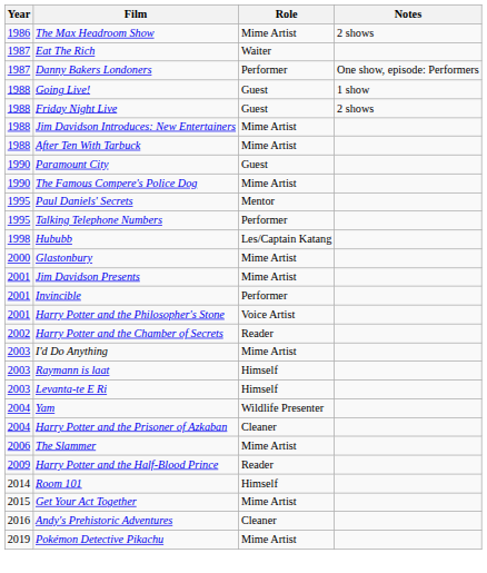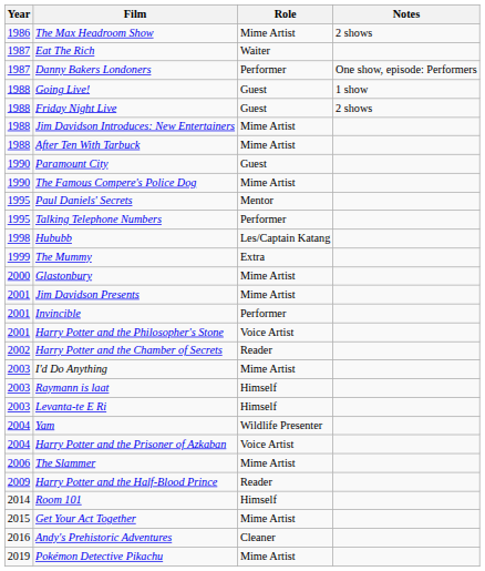 <table class="wikitable" style="font-size: 90%;">
 <tr>
 <th>Year</th>
 <th>Film</th>
 <th>Role</th>
 <th>Notes</th>
 </tr>
 <tr>
 <td><a href='#'>1986</a></td>
 <td><em><a href='#'>The Max Headroom Show</a></em></td>
 <td>Mime Artist</td>
 <td>2 shows</td>
 </tr>
 <tr>
 <td><a href='#'>1987</a></td>
 <td><em><a href='#'>Eat The Rich</a></em></td>
 <td>Waiter</td>
 <td></td>
 </tr>
 <tr>
 <td><a href='#'>1987</a></td>
 <td><em><a href='#'>Danny Bakers Londoners</a></em></td>
 <td>Performer</td>
 <td>One show, episode: Performers</td>
 </tr>
 <tr>
 <td><a href='#'>1988</a></td>
 <td><em><a href='#'>Going Live!</a></em></td>
 <td>Guest</td>
 <td>1 show</td>
 </tr>
 <tr>
 <td><a href='#'>1988</a></td>
 <td><em><a href='#'>Friday Night Live</a></em></td>
 <td>Guest</td>
 <td>2 shows</td>
 </tr>
 <tr>
 <td><a href='#'>1988</a></td>
 <td><em><a href='#'>Jim Davidson Introduces: New Entertainers</a></em></td>
 <td>Mime Artist</td>
 <td></td>
 </tr>
 <tr>
 <td><a href='#'>1988</a></td>
 <td><em><a href='#'>After Ten With Tarbuck</a></em></td>
 <td>Mime Artist</td>
 <td></td>
 </tr>
 <tr>
 <td><a href='#'>1990</a></td>
 <td><em><a href='#'>Paramount City</a></em></td>
 <td>Guest</td>
 <td></td>
 </tr>
 <tr>
 <td><a href='#'>1990</a></td>
 <td><em><a href='#'>The Famous Compere's Police Dog</a></em></td>
 <td>Mime Artist</td>
 <td></td>
 </tr>
 <tr>
 <td><a href='#'>1995</a></td>
 <td><em><a href='#'>Paul Daniels' Secrets</a></em></td>
 <td>Mentor</td>
 <td></td>
 </tr>
 <tr>
 <td><a href='#'>1995</a></td>
 <td><em><a href='#'>Talking Telephone Numbers</a></em></td>
 <td>Performer</td>
 <td></td>
 </tr>
 <tr>
 <td><a href='#'>1998</a></td>
 <td><em><a href='#'>Hububb</a></em></td>
 <td>Les/Captain Katang</td>
 <td></td>
 </tr>
 <tr>
+<td><a href='#'>1999</a></td>
+<td><em><a href='#'>The Mummy</a></em></td>
+<td>Extra</td>
+<td></td>
+</tr>
+<tr>
 <td><a href='#'>2000</a></td>
 <td><em><a href='#'>Glastonbury</a></em></td>
 <td>Mime Artist</td>
 <td></td>
 </tr>
 <tr>
 <td><a href='#'>2001</a></td>
 <td><em><a href='#'>Jim Davidson Presents</a></em></td>
 <td>Mime Artist</td>
 <td></td>
 </tr>
 <tr>
 <td><a href='#'>2001</a></td>
 <td><em><a href='#'>Invincible</a></em></td>
 <td>Performer</td>
 <td></td>
 </tr>
 <tr>
 <td><a href='#'>2001</a></td>
 <td><em><a href='#'>Harry Potter and the Philosopher's Stone</a></em></td>
 <td>Voice Artist</td>
 <td></td>
 </tr>
 <tr>
 <td><a href='#'>2002</a></td>
 <td><em><a href='#'>Harry Potter and the Chamber of Secrets</a></em></td>
 <td>Reader</td>
 <td></td>
 </tr>
 <tr>
 <td><a href='#'>2003</a></td>
 <td><em>I'd Do Anything</em></td>
 <td>Mime Artist</td>
 <td></td>
 </tr>
 <tr>
 <td><a href='#'>2003</a></td>
 <td><em><a href='#'>Raymann is laat</a></em></td>
 <td>Himself</td>
 <td></td>
 </tr>
 <tr>
 <td><a href='#'>2003</a></td>
 <td><em><a href='#'>Levanta-te E Ri</a></em></td>
 <td>Himself</td>
 <td></td>
 </tr>
 <tr>
 <td><a href='#'>2004</a></td>
 <td><em><a href='#'>Yam</a></em></td>
 <td>Wildlife Presenter</td>
 <td></td>
 </tr>
 <tr>
 <td><a href='#'>2004</a></td>
 <td><em><a href='#'>Harry Potter and the Prisoner of Azkaban</a></em></td>
-<td>Cleaner</td>
+<td>Voice Artist</td>
 <td></td>
 </tr>
 <tr>
 <td><a href='#'>2006</a></td>
 <td><em><a href='#'>The Slammer</a></em></td>
 <td>Mime Artist</td>
 <td></td>
 </tr>
 <tr>
 <td><a href='#'>2009</a></td>
 <td><em><a href='#'>Harry Potter and the Half-Blood Prince</a></em></td>
 <td>Reader</td>
 <td></td>
 </tr>
 <tr>
 <td>2014</td>
 <td><em><a href='#'>Room 101</a></em></td>
 <td>Himself</td>
 <td></td>
 </tr>
 <tr>
 <td>2015</td>
 <td><em><a href='#'>Get Your Act Together</a></em></td>
 <td>Mime Artist</td>
 <td></td>
 </tr>
 <tr>
 <td>2016</td>
 <td><em><a href='#'>Andy's Prehistoric Adventures</a></em></td>
 <td>Cleaner</td>
 <td></td>
 </tr>
 <tr>
 <td>2019</td>
 <td><em><a href='#'>Pokémon Detective Pikachu</a></em></td>
 <td>Mime Artist</td>
 <td></td>
 </tr>
 </table>
